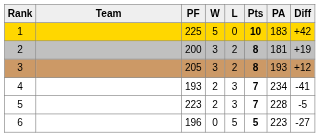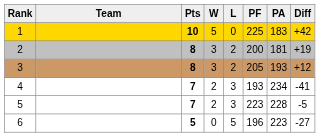 <table style=border-collapse:collapse border=1 cellspacing=0 cellpadding=5>
 <tr align=center bgcolor=#efefef>
 <th width=20>Rank</th>
 <th width=220>Team</th>
-<th width=20>PF</th>
+<th width=20>Pts</th>
 <th width=20>W</th>
 <th width=20>L</th>
-<th width=20>Pts</th>
+<th width=20>PF</th>
 <th width=20>PA</th>
 <th width=20>Diff</th>
 </tr>
 <tr align=center bgcolor=gold>
 <td>1</td>
 <td align=left></td>
-<td>225</td>
+<td><strong>10</strong></td>
 <td>5</td>
 <td>0</td>
-<td><strong>10</strong></td>
+<td>225</td>
 <td>183</td>
 <td>+42</td>
 </tr>
 <tr align=center bgcolor=silver>
 <td>2</td>
 <td align=left></td>
-<td>200</td>
+<td><strong>8</strong></td>
 <td>3</td>
 <td>2</td>
-<td><strong>8</strong></td>
+<td>200</td>
 <td>181</td>
 <td>+19</td>
 </tr>
 <tr align=center bgcolor=cc9966>
 <td>3</td>
 <td align=left></td>
-<td>205</td>
+<td><strong>8</strong></td>
 <td>3</td>
 <td>2</td>
-<td><strong>8</strong></td>
+<td>205</td>
 <td>193</td>
 <td>+12</td>
 </tr>
 <tr align=center>
 <td>4</td>
 <td align=left></td>
-<td>193</td>
+<td><strong>7</strong></td>
 <td>2</td>
 <td>3</td>
-<td><strong>7</strong></td>
+<td>193</td>
 <td>234</td>
 <td>-41</td>
 </tr>
 <tr align=center>
 <td>5</td>
 <td align=left></td>
-<td>223</td>
+<td><strong>7</strong></td>
 <td>2</td>
 <td>3</td>
-<td><strong>7</strong></td>
+<td>223</td>
 <td>228</td>
 <td>-5</td>
 </tr>
 <tr align=center>
 <td>6</td>
 <td align=left></td>
-<td>196</td>
+<td><strong>5</strong></td>
 <td>0</td>
 <td>5</td>
-<td><strong>5</strong></td>
+<td>196</td>
 <td>223</td>
 <td>-27</td>
 </tr>
 </table>
